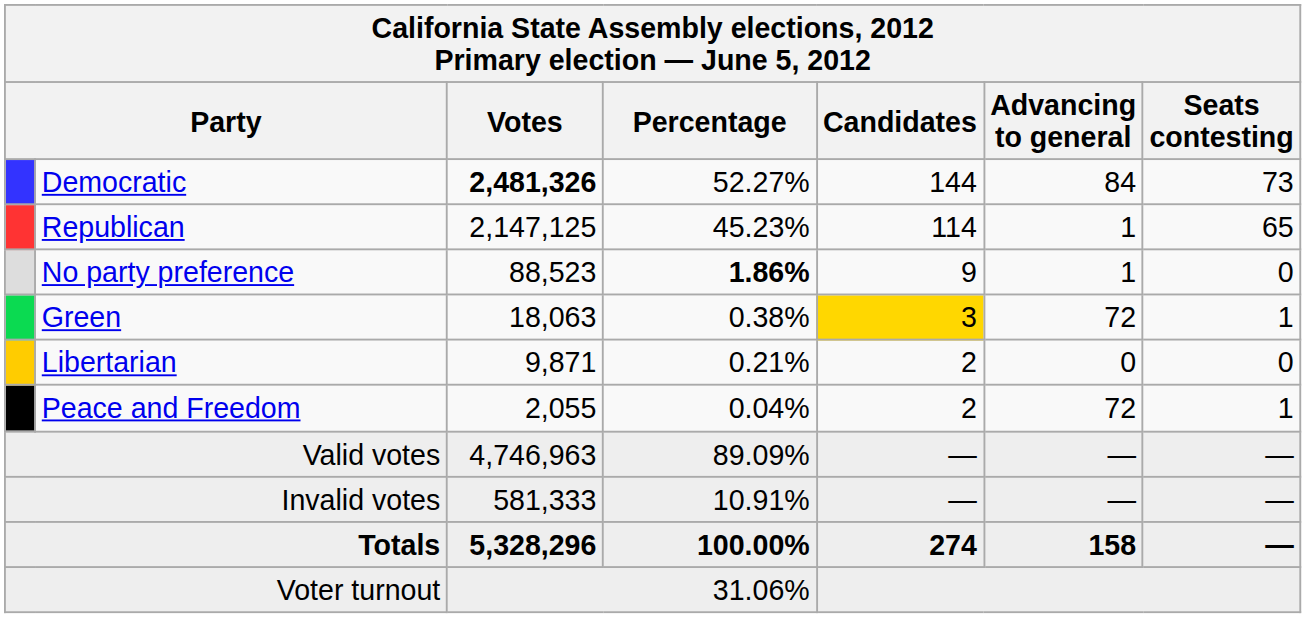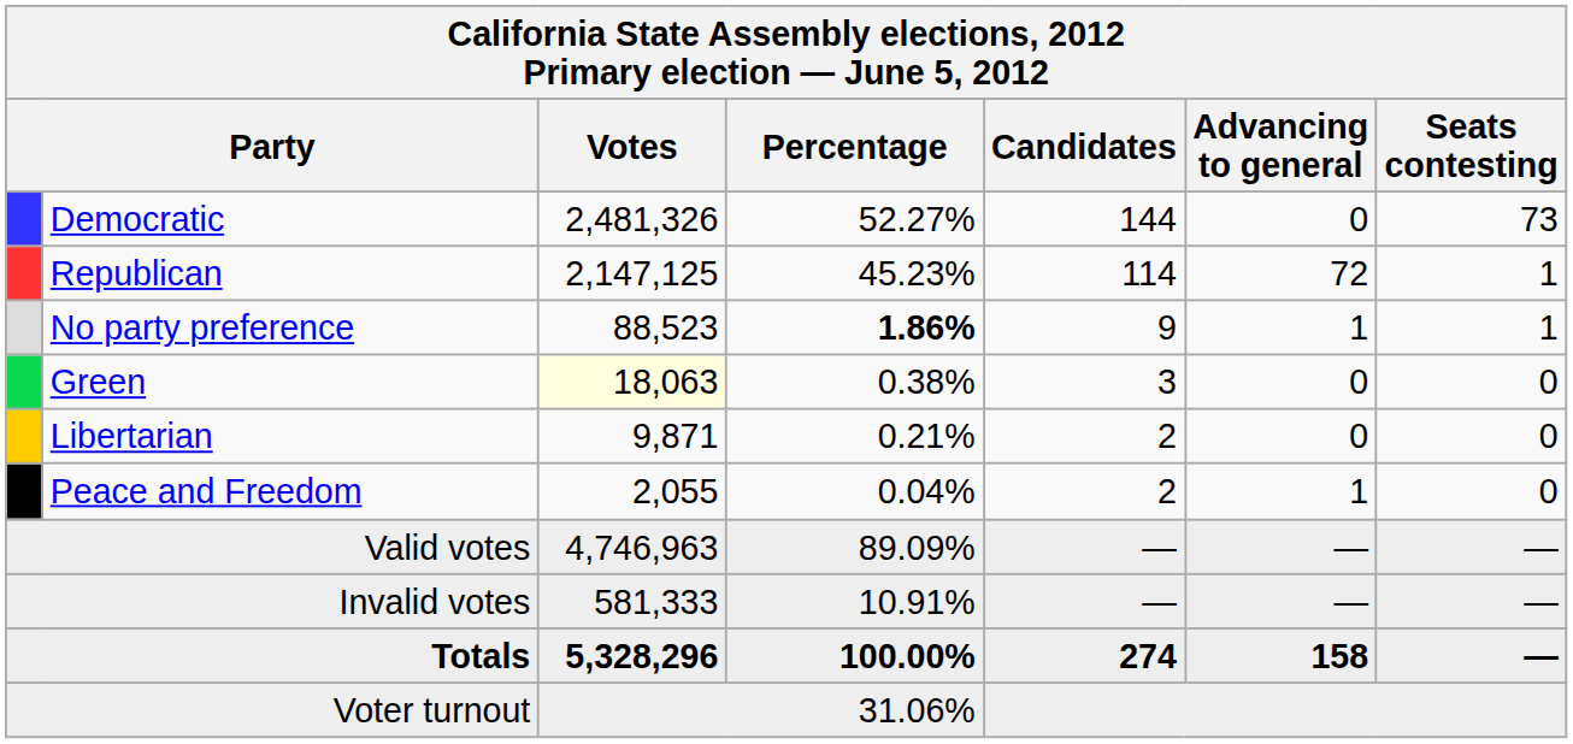 <table class="wikitable" style="font-size:95%;">
 <tr>
 <th colspan="7">California State Assembly elections, 2012<br>Primary election — June 5, 2012</th>
 </tr>
 <tr>
 <th colspan=2 style="width: 15em">Party</th>
 <th style="width: 5em">Votes</th>
 <th style="width: 7em">Percentage</th>
 <th style="width: 5em">Candidates</th>
 <th style="width: 5em">Advancing to general</th>
 <th style="width: 5em">Seats contesting</th>
 </tr>
 <tr>
 <th style="background-color:#3333FF; width: 3px"></th>
 <td style="width: 130px"><a href='#'>Democratic</a></td>
-<td align="right"><strong>2,481,326</strong></td>
+<td align="right">2,481,326</td>
 <td align="right">52.27%</td>
 <td align="right">144</td>
-<td align="right">84</td>
+<td align="right">0</td>
 <td align="right">73</td>
 </tr>
 <tr>
 <th style="background-color:#FF3333; width: 3px"></th>
 <td style="width: 130px"><a href='#'>Republican</a></td>
 <td align="right">2,147,125</td>
 <td align="right">45.23%</td>
 <td align="right">114</td>
+<td align="right">72</td>
 <td align="right">1</td>
-<td align="right">65</td>
 </tr>
 <tr>
 <th style="background-color:#DDDDDD; width: 3px"></th>
 <td style="width: 130px"><a href='#'>No party preference</a></td>
 <td align="right">88,523</td>
 <td align="right"><strong>1.86%</strong></td>
 <td align="right">9</td>
 <td align="right">1</td>
-<td align="right">0</td>
+<td align="right">1</td>
 </tr>
 <tr>
 <th style="background-color:#0BDA51; width: 3px"></th>
 <td style="width: 130px"><a href='#'>Green</a></td>
-<td align="right">18,063</td>
+<td align="right" style="background: lightyellow;">18,063</td>
 <td align="right">0.38%</td>
-<td align="right" style="background: gold;">3</td>
-<td align="right">72</td>
-<td align="right">1</td>
+<td align="right">3</td>
+<td align="right">0</td>
+<td align="right">0</td>
 </tr>
 <tr>
 <th style="background-color:#FFCC00; width: 3px"></th>
 <td style="width: 130px"><a href='#'>Libertarian</a></td>
 <td align="right">9,871</td>
 <td align="right">0.21%</td>
 <td align="right">2</td>
 <td align="right">0</td>
 <td align="right">0</td>
 </tr>
 <tr>
 <th style="background-color:#000000; width: 3px"></th>
 <td style="width: 130px"><a href='#'>Peace and Freedom</a></td>
 <td align="right">2,055</td>
 <td align="right">0.04%</td>
 <td align="right">2</td>
-<td align="right">72</td>
 <td align="right">1</td>
+<td align="right">0</td>
 </tr>
 <tr bgcolor="#EEEEEE">
 <td colspan="2" align="right">Valid votes</td>
 <td align="right">4,746,963</td>
 <td align="right">89.09%</td>
 <td align="right">—</td>
 <td align="right">—</td>
 <td align="right">—</td>
 </tr>
 <tr bgcolor="#EEEEEE">
 <td colspan="2" align="right">Invalid votes</td>
 <td align="right">581,333</td>
 <td align="right">10.91%</td>
 <td align="right">—</td>
 <td align="right">—</td>
 <td align="right">—</td>
 </tr>
 <tr bgcolor="#EEEEEE">
 <td colspan="2" align="right"><strong>Totals</strong></td>
 <td align="right"><strong>5,328,296</strong></td>
 <td align="right"><strong>100.00%</strong></td>
 <td align="right"><strong>274</strong></td>
 <td align="right"><strong>158</strong></td>
 <td align="right"><strong>—</strong></td>
 </tr>
 <tr bgcolor="#EEEEEE">
 <td colspan="2" align="right">Voter turnout</td>
 <td colspan="2" align="right">31.06%</td>
 <td colspan="3" align="right"></td>
 </tr>
 </table>
